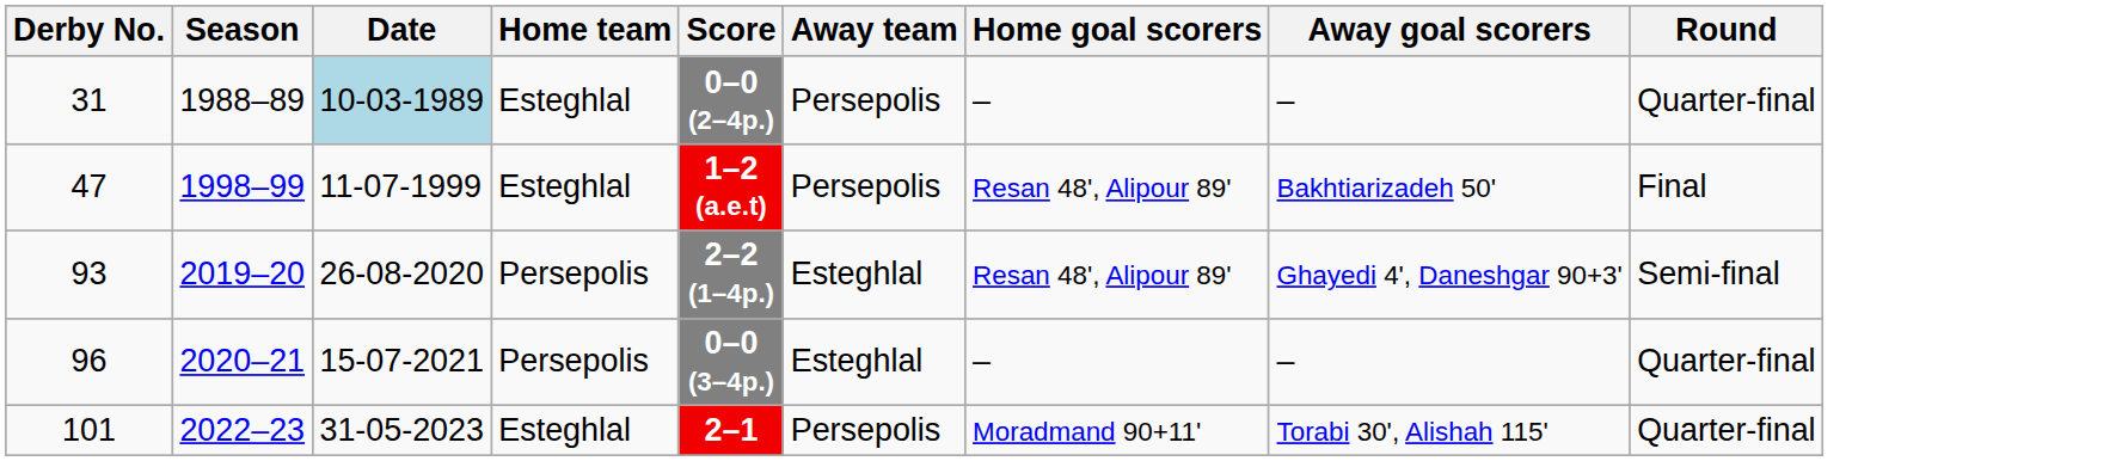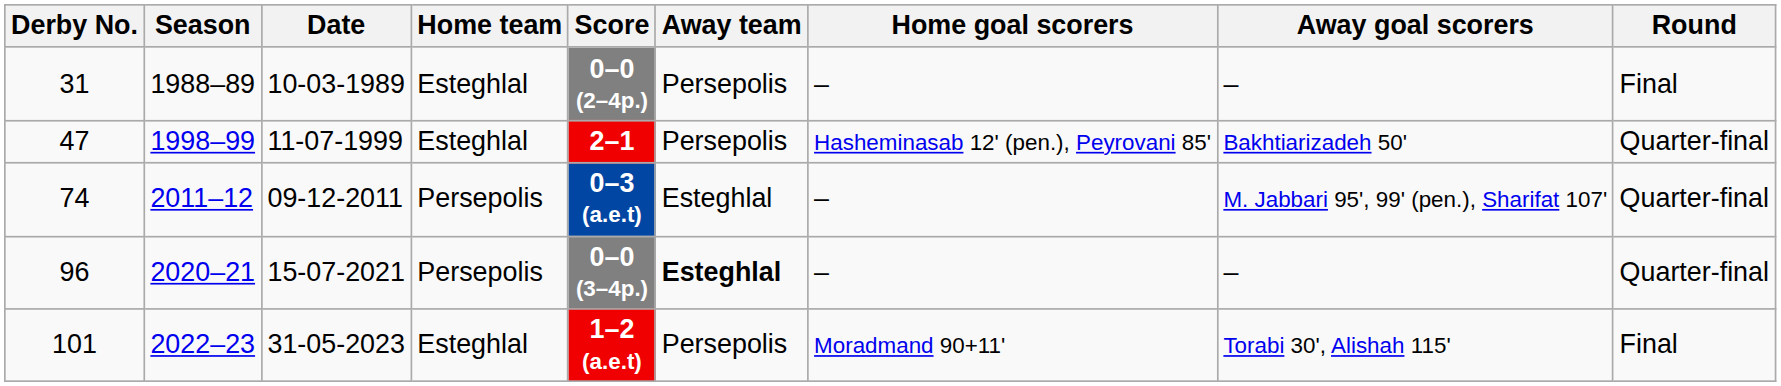 <table class="wikitable" style="text-align: center">
 <tr>
 <th>Derby No.</th>
 <th>Season</th>
 <th>Date</th>
 <th>Home team</th>
 <th>Score</th>
 <th>Away team</th>
 <th>Home goal scorers</th>
 <th>Away goal scorers</th>
 <th>Round</th>
 </tr>
 <tr>
 <td>31</td>
 <td style="text-align:left">1988–89</td>
-<td style="background: lightblue; text-align:left">10-03-1989</td>
+<td style="text-align:left">10-03-1989</td>
 <td style="text-align:left">Esteghlal</td>
 <td style="background:#808080; color:white;"><strong>0–0<br><small>(2–4p.)</small></strong></td>
 <td style="text-align:left">Persepolis</td>
 <td style="text-align:left">–</td>
 <td style="text-align:left">–</td>
-<td style="text-align:left">Quarter-final</td>
+<td style="text-align:left">Final</td>
 </tr>
 <tr>
 <td>47</td>
 <td style="text-align:left"><a href='#'>1998–99</a></td>
 <td style="text-align:left">11-07-1999</td>
 <td style="text-align:left">Esteghlal</td>
-<td style="background:#F00000; color:white;"><strong>1–2<br><small>(a.e.t)</small></strong></td>
+<td style="background:#F00000; color:white;"><strong>2–1</strong></td>
 <td style="text-align:left">Persepolis</td>
-<td style="text-align:left"><small><a href='#'>Resan</a> 48', <a href='#'>Alipour</a> 89'</small></td>
+<td style="text-align:left"><small><a href='#'>Hasheminasab</a> 12' (pen.),  <a href='#'>Peyrovani</a> 85'</small></td>
 <td style="text-align:left"><small><a href='#'>Bakhtiarizadeh</a> 50'</small></td>
-<td style="text-align:left">Final</td>
+<td style="text-align:left">Quarter-final</td>
 </tr>
 <tr>
-<td>93</td>
-<td style="text-align:left"><a href='#'>2019–20</a></td>
-<td style="text-align:left">26-08-2020</td>
+<td>74</td>
+<td style="text-align:left"><a href='#'>2011–12</a></td>
+<td style="text-align:left">09-12-2011</td>
 <td style="text-align:left">Persepolis</td>
-<td style="background:#808080; color:white;"><strong>2–2<br><small>(1–4p.)</small></strong></td>
+<td style="background:#0246a4; color:white;"><strong>0–3<br><small>(a.e.t)</small></strong></td>
 <td style="text-align:left">Esteghlal</td>
-<td style="text-align:left"><small><a href='#'>Resan</a> 48', <a href='#'>Alipour</a> 89'</small></td>
-<td style="text-align:left"><small><a href='#'>Ghayedi</a> 4', <a href='#'>Daneshgar</a> 90+3'</small></td>
-<td style="text-align:left">Semi-final</td>
+<td style="text-align:left">–</td>
+<td style="text-align:left"><small><a href='#'>M. Jabbari</a> 95', 99' (pen.), <a href='#'>Sharifat</a> 107'</small></td>
+<td style="text-align:left">Quarter-final</td>
 </tr>
 <tr>
 <td>96</td>
 <td style="text-align:left"><a href='#'>2020–21</a></td>
 <td style="text-align:left">15-07-2021</td>
 <td style="text-align:left">Persepolis</td>
 <td style="background:#808080; color:white;"><strong>0–0<br><small>(3–4p.)</small></strong></td>
-<td style="text-align:left">Esteghlal</td>
+<td style="text-align:left"><strong>Esteghlal</strong></td>
 <td style="text-align:left">–</td>
 <td style="text-align:left">–</td>
 <td style="text-align:left">Quarter-final</td>
 </tr>
 <tr>
 <td>101</td>
 <td style="text-align:left"><a href='#'>2022–23</a></td>
 <td style="text-align:left">31-05-2023</td>
 <td style="text-align:left">Esteghlal</td>
-<td style="background:#F00000; color:white;"><strong>2–1</strong></td>
+<td style="background:#F00000; color:white;"><strong>1–2<br><small>(a.e.t)</small></strong></td>
 <td style="text-align:left">Persepolis</td>
 <td style="text-align:left"><small><a href='#'>Moradmand</a> 90+11'</small></td>
 <td style="text-align:left"><small><a href='#'>Torabi</a> 30', <a href='#'>Alishah</a> 115'</small></td>
-<td style="text-align:left">Quarter-final</td>
+<td style="text-align:left">Final</td>
 </tr>
 </table>
